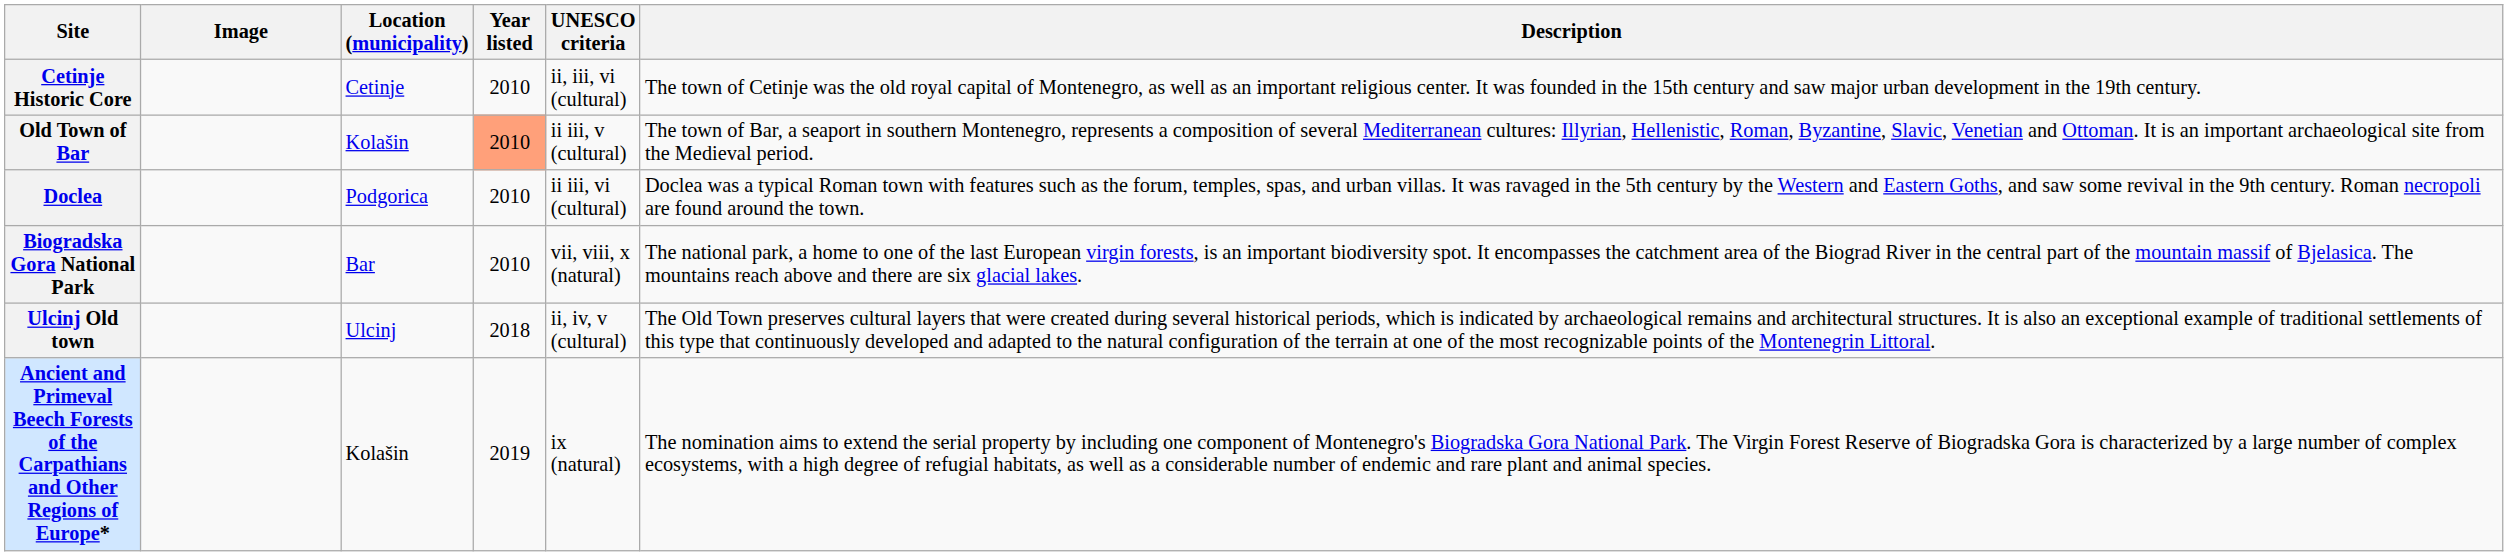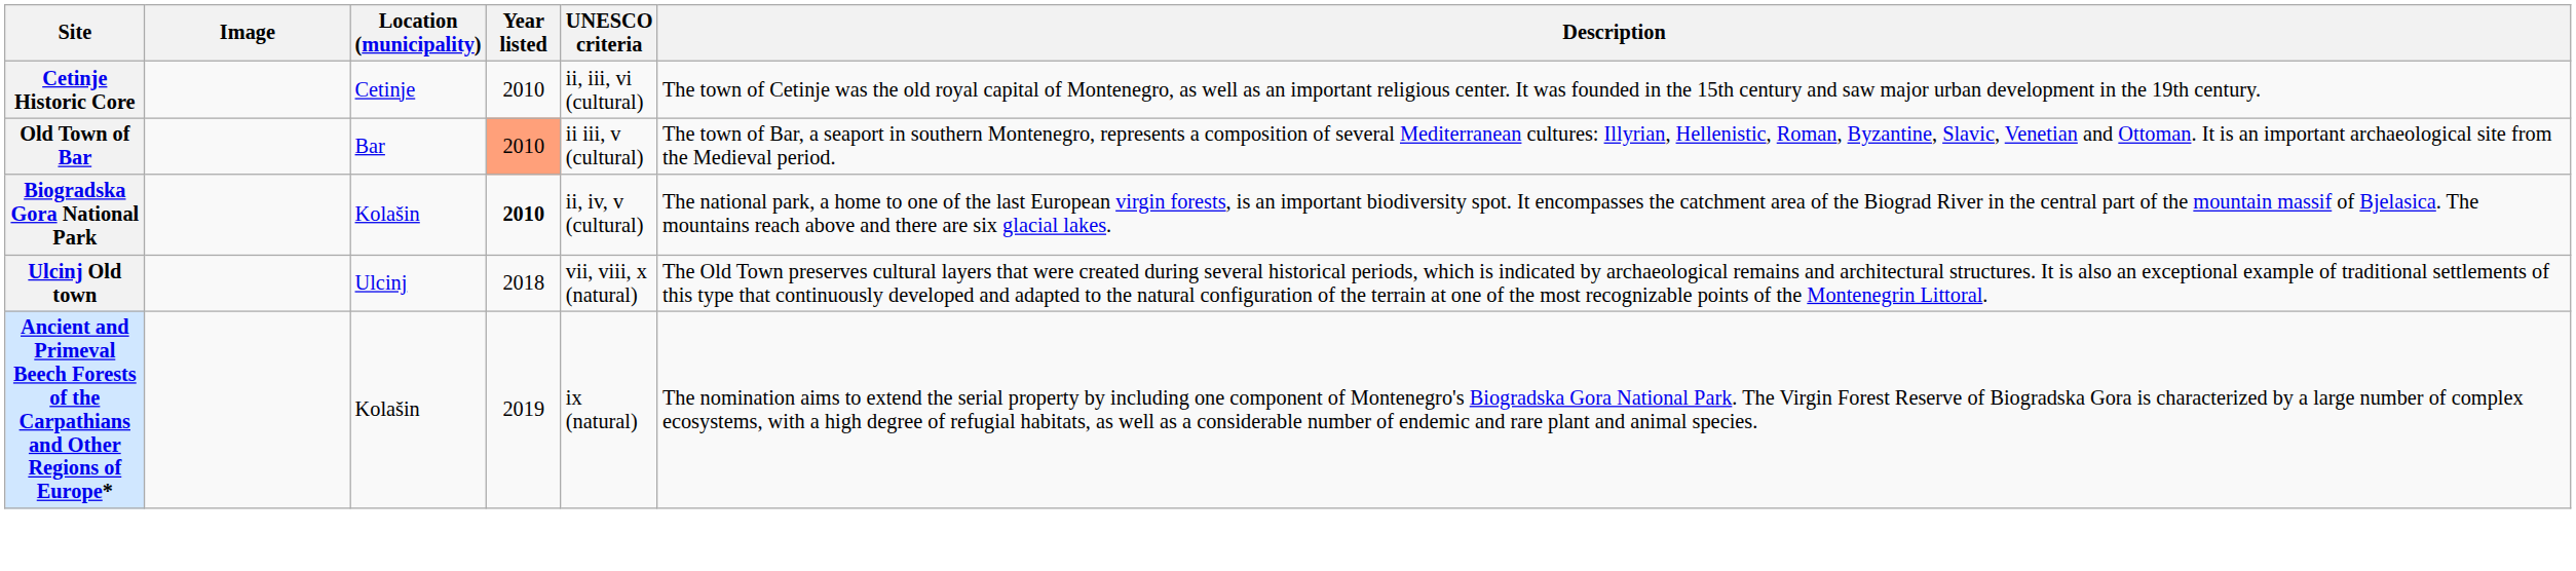 <table class="wikitable sortable plainrowheaders">
 <tr>
 <th style="width:100px;" scope="col">Site</th>
 <th class="unsortable" style="width:150px;" scope="col">Image</th>
 <th style="width:80px;" scope="col">Location (<a href='#'>municipality</a>)</th>
 <th style="width:50px;" scope="col">Year listed</th>
 <th style="width:60px;" scope="col">UNESCO criteria</th>
 <th scope="col" class="unsortable">Description</th>
 </tr>
 <tr>
 <th scope="row"><a href='#'>Cetinje</a> Historic Core</th>
 <td></td>
 <td><a href='#'>Cetinje</a></td>
 <td align=center>2010</td>
 <td>ii, iii, vi (cultural)</td>
 <td>The town of Cetinje was the old royal capital of Montenegro, as well as an important religious center. It was founded in the 15th century and saw major urban development in the 19th century.</td>
 </tr>
 <tr>
 <th scope="row">Old Town of <a href='#'>Bar</a></th>
 <td></td>
-<td><a href='#'>Kolašin</a></td>
+<td><a href='#'>Bar</a></td>
 <td align=center style="background: lightsalmon;">2010</td>
 <td>ii iii, v (cultural)</td>
 <td>The town of Bar, a seaport in southern Montenegro, represents a composition of several <a href='#'>Mediterranean</a> cultures: <a href='#'>Illyrian</a>, <a href='#'>Hellenistic</a>, <a href='#'>Roman</a>, <a href='#'>Byzantine</a>, <a href='#'>Slavic</a>, <a href='#'>Venetian</a> and <a href='#'>Ottoman</a>. It is an important archaeological site from the Medieval period.</td>
 </tr>
 <tr>
-<th scope="row"><a href='#'>Doclea</a></th>
-<td></td>
-<td><a href='#'>Podgorica</a></td>
-<td align=center>2010</td>
-<td>ii iii, vi (cultural)</td>
-<td>Doclea was a typical Roman town with features such as the forum, temples, spas, and urban villas. It was ravaged in the 5th century by the <a href='#'>Western</a> and <a href='#'>Eastern Goths</a>, and saw some revival in the 9th century. Roman <a href='#'>necropoli</a> are found around the town.</td>
-</tr>
-<tr>
 <th scope="row"><a href='#'>Biogradska Gora</a> National Park</th>
 <td></td>
-<td><a href='#'>Bar</a></td>
-<td align=center>2010</td>
-<td>vii, viii, x (natural)</td>
+<td><a href='#'>Kolašin</a></td>
+<td align=center><strong>2010</strong></td>
+<td>ii, iv, v (cultural)</td>
 <td>The national park, a home to one of the last European <a href='#'>virgin forests</a>, is an important biodiversity spot. It encompasses the catchment area of the Biograd River in the central part of the <a href='#'>mountain massif</a> of <a href='#'>Bjelasica</a>. The mountains reach above  and there are six <a href='#'>glacial lakes</a>.</td>
 </tr>
 <tr>
 <th scope="row"><a href='#'>Ulcinj</a> Old town</th>
 <td></td>
 <td><a href='#'>Ulcinj</a></td>
 <td align=center>2018</td>
-<td>ii, iv, v (cultural)</td>
+<td>vii, viii, x (natural)</td>
 <td>The Old Town preserves cultural layers that were created during several historical periods, which is indicated by archaeological remains and architectural structures. It is also an exceptional example of traditional settlements of this type that continuously developed and adapted to the natural configuration of the terrain at one of the most recognizable points of the <a href='#'>Montenegrin Littoral</a>.</td>
 </tr>
 <tr>
 <th scope="row" style="background:#D0E7FF;"><a href='#'>Ancient and Primeval Beech Forests of the Carpathians and Other Regions of Europe</a>*</th>
 <td></td>
 <td>Kolašin</td>
 <td align=center>2019</td>
 <td>ix (natural)</td>
 <td>The nomination aims to extend the serial property by including one component of Montenegro's <a href='#'>Biogradska Gora National Park</a>. The Virgin Forest Reserve of Biogradska Gora is characterized by a large number of complex ecosystems, with a high degree of refugial habitats, as well as a considerable number of endemic and rare plant and animal species.</td>
 </tr>
 </table>
